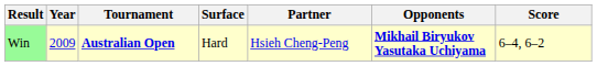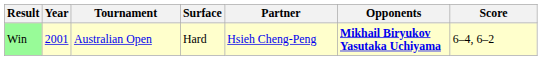 <table class="sortable wikitable">
 <tr>
 <th style="width:40px;">Result</th>
 <th style="width:30px;">Year</th>
 <th style="width:140px;">Tournament</th>
 <th style="width:50px;">Surface</th>
 <th style="width:145px;">Partner</th>
 <th style="width:145px;">Opponents</th>
 <th class="unsortable" style="width:110px;">Score</th>
 </tr>
 <tr style="background:#ffc;">
 <td style="background:#98fb98;">Win</td>
-<td><a href='#'>2009</a></td>
-<td><strong><a href='#'>Australian Open</a></strong></td>
+<td><a href='#'>2001</a></td>
+<td><a href='#'>Australian Open</a></td>
 <td>Hard</td>
 <td> <a href='#'>Hsieh Cheng-Peng</a></td>
 <td><strong> <a href='#'>Mikhail Biryukov</a><br> <a href='#'>Yasutaka Uchiyama</a></strong></td>
 <td>6–4, 6–2</td>
 </tr>
 </table>
